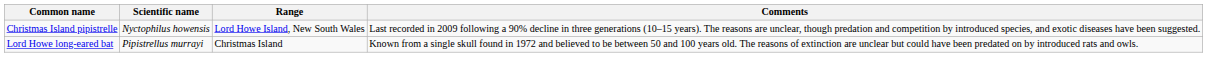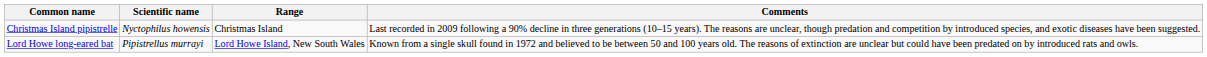 <table class="wikitable sortable">
 <tr>
 <th>Common name</th>
 <th>Scientific name</th>
 <th>Range</th>
 <th class="unsortable">Comments</th>
 </tr>
 <tr>
 <td><a href='#'>Christmas Island pipistrelle</a></td>
 <td><em>Nyctophilus howensis</em></td>
-<td><a href='#'>Lord Howe Island</a>, New South Wales</td>
+<td>Christmas Island</td>
 <td>Last recorded in 2009 following a 90% decline in three generations (10–15 years). The reasons are unclear, though predation and competition by introduced species, and exotic diseases have been suggested.</td>
 </tr>
 <tr>
 <td><a href='#'>Lord Howe long-eared bat</a></td>
 <td><em>Pipistrellus murrayi</em></td>
-<td>Christmas Island</td>
+<td><a href='#'>Lord Howe Island</a>, New South Wales</td>
 <td>Known from a single skull found in 1972 and believed to be between 50 and 100 years old. The reasons of extinction are unclear but could have been predated on by introduced rats and owls.</td>
 </tr>
 </table>
